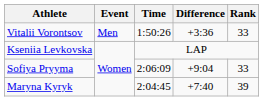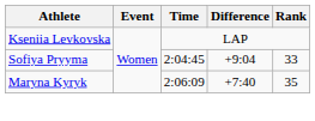 <table class="wikitable" style="font-size:90%">
 <tr>
 <th>Athlete</th>
 <th>Event</th>
 <th>Time</th>
 <th>Difference</th>
 <th>Rank</th>
 </tr>
 <tr align=center>
-<td align=left><a href='#'>Vitalii Vorontsov</a></td>
-<td align=left><a href='#'>Men</a></td>
-<td>1:50:26</td>
-<td>+3:36</td>
-<td>33</td>
-</tr>
-<tr align=center>
 <td align=left><a href='#'>Kseniia Levkovska</a></td>
 <td align=left rowspan="3"><a href='#'>Women</a></td>
 <td colspan=3>LAP</td>
 </tr>
 <tr align=center>
 <td align=left><a href='#'>Sofiya Pryyma</a></td>
-<td>2:06:09</td>
+<td>2:04:45</td>
 <td>+9:04</td>
 <td>33</td>
 </tr>
 <tr align=center>
 <td align=left><a href='#'>Maryna Kyryk</a></td>
-<td>2:04:45</td>
+<td>2:06:09</td>
 <td>+7:40</td>
-<td>39</td>
+<td>35</td>
 </tr>
 </table>
